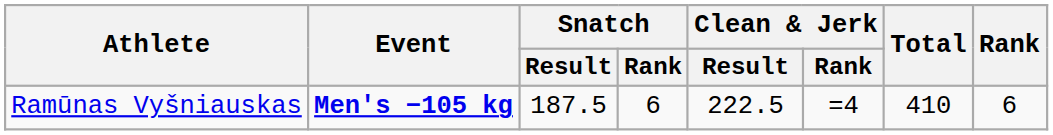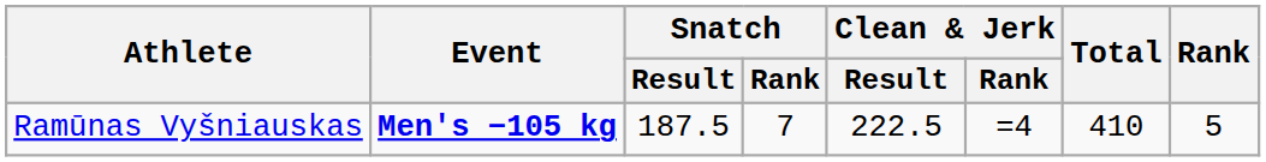 <table class="wikitable" style="font-size:90%">
 <tr>
 <th rowspan="2">Athlete</th>
 <th rowspan="2">Event</th>
 <th colspan="2">Snatch</th>
 <th colspan="2">Clean & Jerk</th>
 <th rowspan="2">Total</th>
 <th rowspan="2">Rank</th>
 </tr>
 <tr style="font-size:95%">
 <th>Result</th>
 <th>Rank</th>
 <th>Result</th>
 <th>Rank</th>
 </tr>
 <tr align=center>
 <td align=left><a href='#'>Ramūnas Vyšniauskas</a></td>
 <td align=left><strong><a href='#'>Men's −105 kg</a></strong></td>
 <td>187.5</td>
-<td>6</td>
+<td>7</td>
 <td>222.5</td>
 <td>=4</td>
 <td>410</td>
-<td>6</td>
+<td>5</td>
 </tr>
 </table>
